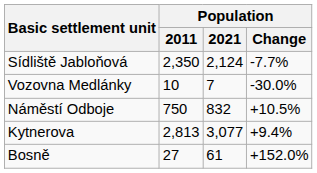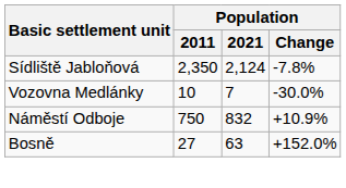 <table class="wikitable sortable">
 <tr>
 <th rowspan=2>Basic settlement unit</th>
 <th colspan=3>Population</th>
 </tr>
 <tr>
 <th>2011</th>
 <th>2021</th>
 <th>Change</th>
 </tr>
 <tr>
 <td>Sídliště Jabloňová</td>
 <td>2,350</td>
 <td>2,124</td>
-<td>-7.7%</td>
+<td>-7.8%</td>
 </tr>
 <tr>
 <td>Vozovna Medlánky</td>
 <td>10</td>
 <td>7</td>
 <td>-30.0%</td>
 </tr>
 <tr>
 <td>Náměstí Odboje</td>
 <td>750</td>
 <td>832</td>
-<td>+10.5%</td>
-</tr>
-<tr>
-<td>Kytnerova</td>
-<td>2,813</td>
-<td>3,077</td>
-<td>+9.4%</td>
+<td>+10.9%</td>
 </tr>
 <tr>
 <td>Bosně</td>
 <td>27</td>
-<td>61</td>
+<td>63</td>
 <td>+152.0%</td>
 </tr>
 </table>
